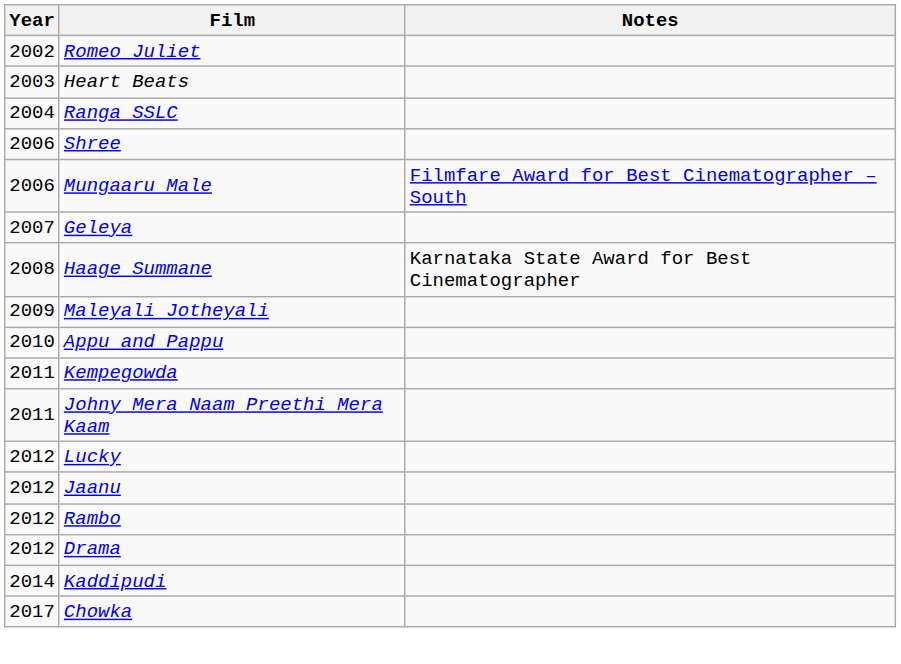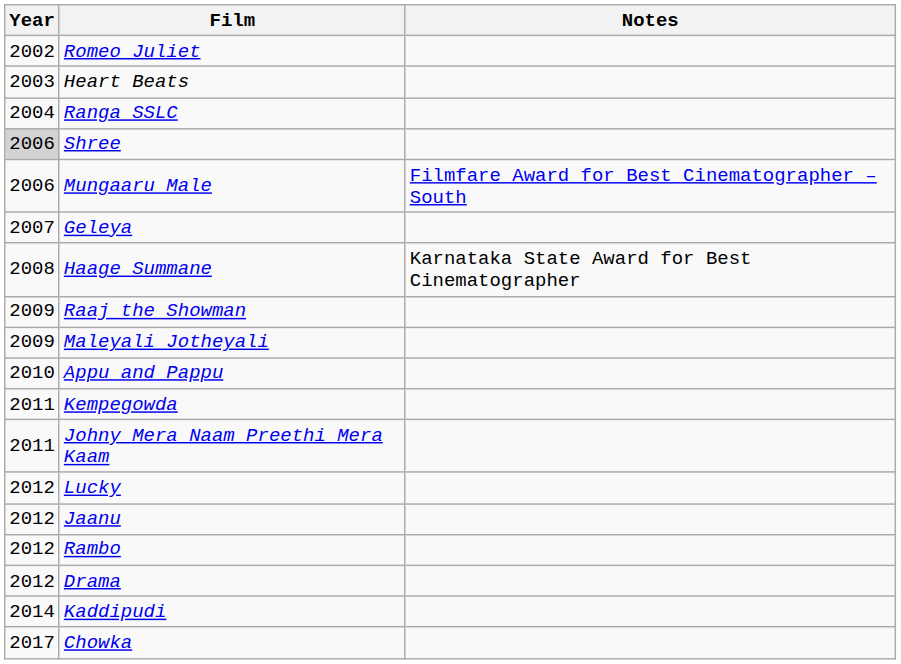 <table class="wikitable sortable">
 <tr>
 <th>Year</th>
 <th>Film</th>
 <th>Notes</th>
 </tr>
 <tr>
 <td>2002</td>
 <td><em><a href='#'>Romeo Juliet</a></em></td>
 <td></td>
 </tr>
 <tr>
 <td>2003</td>
 <td><em>Heart Beats</em></td>
 <td></td>
 </tr>
 <tr>
 <td>2004</td>
 <td><em><a href='#'>Ranga SSLC</a></em></td>
 <td></td>
 </tr>
 <tr>
-<td>2006</td>
+<td style="background: lightgrey;">2006</td>
 <td><em><a href='#'>Shree</a></em></td>
 <td></td>
 </tr>
 <tr>
 <td>2006</td>
 <td><em><a href='#'>Mungaaru Male</a></em></td>
 <td> <a href='#'>Filmfare Award for Best Cinematographer – South</a></td>
 </tr>
 <tr>
 <td>2007</td>
 <td><em><a href='#'>Geleya</a></em></td>
 <td></td>
 </tr>
 <tr>
 <td>2008</td>
 <td><em><a href='#'>Haage Summane</a></em></td>
 <td> Karnataka State Award for Best Cinematographer</td>
+</tr>
+<tr>
+<td>2009</td>
+<td><em><a href='#'>Raaj the Showman</a></em></td>
+<td></td>
 </tr>
 <tr>
 <td>2009</td>
 <td><em><a href='#'>Maleyali Jotheyali</a></em></td>
 <td></td>
 </tr>
 <tr>
 <td>2010</td>
 <td><em><a href='#'>Appu and Pappu</a></em></td>
 <td></td>
 </tr>
 <tr>
 <td>2011</td>
 <td><em><a href='#'>Kempegowda</a></em></td>
 <td></td>
 </tr>
 <tr>
 <td>2011</td>
 <td><em><a href='#'>Johny Mera Naam Preethi Mera Kaam</a></em></td>
 <td></td>
 </tr>
 <tr>
 <td>2012</td>
 <td><em><a href='#'>Lucky</a></em></td>
 <td></td>
 </tr>
 <tr>
 <td>2012</td>
 <td><em><a href='#'>Jaanu</a></em></td>
 <td></td>
 </tr>
 <tr>
 <td>2012</td>
 <td><em><a href='#'>Rambo</a></em></td>
 <td></td>
 </tr>
 <tr>
 <td>2012</td>
 <td><em><a href='#'>Drama</a></em></td>
 <td></td>
 </tr>
 <tr>
 <td>2014</td>
 <td><em><a href='#'>Kaddipudi</a></em></td>
 <td></td>
 </tr>
 <tr>
 <td>2017</td>
 <td><em><a href='#'>Chowka</a></em></td>
 <td></td>
 </tr>
 </table>
